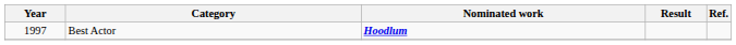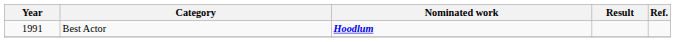 <table class=wikitable>
 <tr>
 <th scope="col" style="width:5em;">Year</th>
 <th scope="col" style="width:26em;">Category</th>
 <th scope="col" style="width:25em;">Nominated work</th>
 <th scope="col" style="width:5em;">Result</th>
 <th>Ref.</th>
 </tr>
 <tr>
-<td style="text-align:center;">1997</td>
+<td style="text-align:center;">1991</td>
 <td>Best Actor</td>
 <td><strong><em><a href='#'>Hoodlum</a></em></strong></td>
 <td></td>
 <td></td>
 </tr>
 <tr>
 </tr>
 </table>
